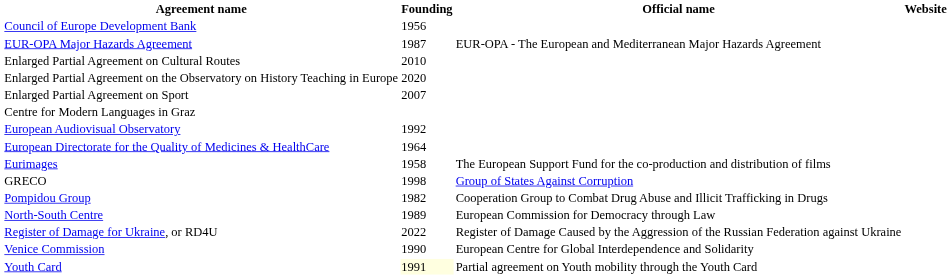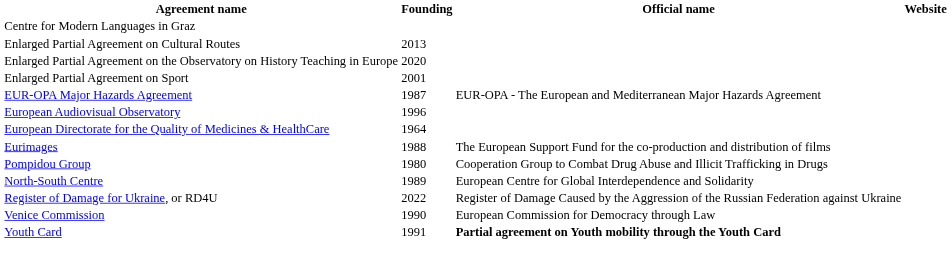 <table>
 <tr>
 <th>Agreement name</th>
 <th>Founding</th>
 <th>Official name</th>
 <th class="unsortable">Website</th>
 </tr>
 <tr>
-<td><a href='#'>Council of Europe Development Bank</a></td>
-<td>1956</td>
+<td>Centre for Modern Languages in Graz</td>
+<td></td>
 <td></td>
 <td></td>
 </tr>
 <tr>
-<td><a href='#'>EUR-OPA Major Hazards Agreement</a></td>
-<td>1987</td>
-<td>EUR-OPA - The European and Mediterranean Major Hazards Agreement</td>
-<td></td>
-</tr>
-<tr>
 <td>Enlarged Partial Agreement on Cultural Routes</td>
-<td>2010</td>
+<td>2013</td>
 <td></td>
 <td></td>
 </tr>
 <tr>
 <td>Enlarged Partial Agreement on the Observatory on History Teaching in Europe</td>
 <td>2020</td>
 <td></td>
 <td></td>
 </tr>
 <tr>
 <td>Enlarged Partial Agreement on Sport</td>
-<td>2007</td>
+<td>2001</td>
 <td></td>
 <td></td>
 </tr>
 <tr>
-<td>Centre for Modern Languages in Graz</td>
-<td></td>
-<td></td>
+<td><a href='#'>EUR-OPA Major Hazards Agreement</a></td>
+<td>1987</td>
+<td>EUR-OPA - The European and Mediterranean Major Hazards Agreement</td>
 <td></td>
 </tr>
 <tr>
 <td><a href='#'>European Audiovisual Observatory</a></td>
-<td>1992</td>
+<td>1996</td>
 <td></td>
 <td></td>
 </tr>
 <tr>
 <td><a href='#'>European Directorate for the Quality of Medicines & HealthCare</a></td>
 <td>1964</td>
 <td></td>
 <td></td>
 </tr>
 <tr>
 <td><a href='#'>Eurimages</a></td>
-<td>1958</td>
+<td>1988</td>
 <td>The European Support Fund for the co-production and distribution of films</td>
 <td></td>
 </tr>
 <tr>
-<td>GRECO</td>
-<td>1998</td>
-<td><a href='#'>Group of States Against Corruption</a></td>
-<td></td>
-</tr>
-<tr>
 <td><a href='#'>Pompidou Group</a></td>
-<td>1982</td>
+<td>1980</td>
 <td>Cooperation Group to Combat Drug Abuse and Illicit Trafficking in Drugs</td>
 <td></td>
 </tr>
 <tr>
 <td><a href='#'>North-South Centre</a></td>
 <td>1989</td>
-<td>European Commission for Democracy through Law</td>
+<td>European Centre for Global Interdependence and Solidarity</td>
 <td></td>
 </tr>
 <tr>
 <td><a href='#'>Register of Damage for Ukraine</a>, or RD4U</td>
 <td>2022</td>
 <td>Register of Damage Caused by the Aggression of the Russian Federation against Ukraine</td>
 <td></td>
 </tr>
 <tr>
 <td><a href='#'>Venice Commission</a></td>
 <td>1990</td>
-<td>European Centre for Global Interdependence and Solidarity</td>
+<td>European Commission for Democracy through Law</td>
 <td></td>
 </tr>
 <tr>
 <td><a href='#'>Youth Card</a></td>
-<td style="background: lightyellow;">1991</td>
-<td>Partial agreement on Youth mobility through the Youth Card</td>
+<td>1991</td>
+<td><strong>Partial agreement on Youth mobility through the Youth Card</strong></td>
 <td></td>
 </tr>
 </table>
